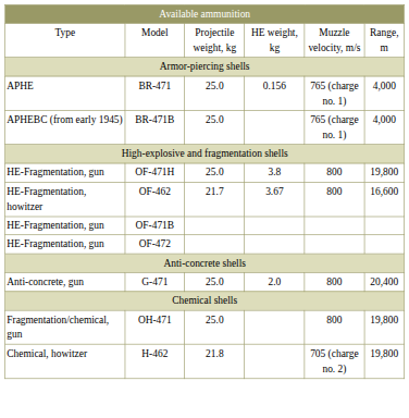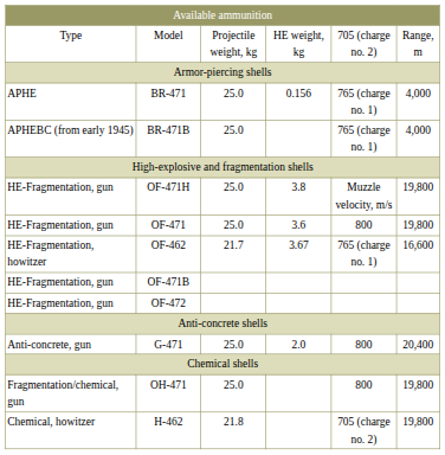 <table border=0 cellspacing=0 cellpadding=2 style="margin:0 0 .5em 1em; width:95%; background:#fff; border-collapse:collapse; border:1px solid #996; line-height:1.5; font-size:95%">
 <tr style="vertical-align:top; text-align:center; border:1px solid #996; background-color:#996; color:#fff">
 <td colspan="6">Available ammunition</td>
 </tr>
 <tr style="vertical-align:top; text-align:center; border:1px solid #996;">
 <td width="30%" style="border:1px solid #996">Type</td>
 <td width="15%" style="border:1px solid #996">Model</td>
 <td width="15%" style="border:1px solid #996">Projectile weight, kg</td>
 <td width="15%" style="border:1px solid #996">HE weight, kg</td>
-<td width="15%" style="border:1px solid #996">Muzzle velocity, m/s</td>
+<td style="border:1px solid #996">705 (charge no. 2)</td>
 <td width="10%" style="border:1px solid #996">Range, m</td>
 </tr>
 <tr style="vertical-align:top; text-align:center; border:1px solid #996; background-color:#ddb;">
 <td colspan="6">Armor-piercing shells</td>
 </tr>
 <tr style="vertical-align:top; text-align:center;">
 <td style="border:1px solid #996; text-align:left">АРНЕ</td>
 <td style="border:1px solid #996">BR-471</td>
 <td style="border:1px solid #996">25.0</td>
 <td style="border:1px solid #996">0.156</td>
 <td style="border:1px solid #996">765 (charge no. 1)</td>
 <td style="border:1px solid #996">4,000</td>
 </tr>
 <tr style="vertical-align:top; text-align:center;">
 <td style="border:1px solid #996; text-align:left">АРНЕВС (from early 1945)</td>
 <td style="border:1px solid #996">BR-471B</td>
 <td style="border:1px solid #996">25.0</td>
 <td style="border:1px solid #996"></td>
 <td style="border:1px solid #996">765 (charge no. 1)</td>
 <td style="border:1px solid #996">4,000</td>
 </tr>
 <tr style="vertical-align:top; text-align:center; border:1px solid #996; background-color:#ddb;">
 <td colspan="6">High-explosive and fragmentation shells</td>
 </tr>
 <tr style="vertical-align:top; text-align:center;">
 <td style="border:1px solid #996; text-align:left">HE-Fragmentation, gun</td>
 <td style="border:1px solid #996">OF-471H</td>
 <td style="border:1px solid #996">25.0</td>
 <td style="border:1px solid #996">3.8</td>
+<td width="15%" style="border:1px solid #996">Muzzle velocity, m/s</td>
+<td style="border:1px solid #996">19,800</td>
+</tr>
+<tr style="vertical-align:top; text-align:center;">
+<td style="border:1px solid #996; text-align:left">HE-Fragmentation, gun</td>
+<td style="border:1px solid #996">OF-471</td>
+<td style="border:1px solid #996">25.0</td>
+<td style="border:1px solid #996">3.6</td>
 <td style="border:1px solid #996">800</td>
 <td style="border:1px solid #996">19,800</td>
 </tr>
 <tr style="vertical-align:top; text-align:center;">
 <td style="border:1px solid #996; text-align:left">HE-Fragmentation, howitzer</td>
 <td style="border:1px solid #996">OF-462</td>
 <td style="border:1px solid #996">21.7</td>
 <td style="border:1px solid #996">3.67</td>
-<td style="border:1px solid #996">800</td>
+<td style="border:1px solid #996">765 (charge no. 1)</td>
 <td style="border:1px solid #996">16,600</td>
 </tr>
 <tr style="vertical-align:top; text-align:center;">
 <td style="border:1px solid #996; text-align:left">HE-Fragmentation, gun</td>
 <td style="border:1px solid #996">OF-471В</td>
 <td style="border:1px solid #996"></td>
 <td style="border:1px solid #996"></td>
 <td style="border:1px solid #996"></td>
 <td style="border:1px solid #996"></td>
 </tr>
 <tr style="vertical-align:top; text-align:center;">
 <td style="border:1px solid #996; text-align:left">HE-Fragmentation, gun</td>
 <td style="border:1px solid #996">OF-472</td>
 <td style="border:1px solid #996"></td>
 <td style="border:1px solid #996"></td>
 <td style="border:1px solid #996"></td>
 <td style="border:1px solid #996"></td>
 </tr>
 <tr style="vertical-align:top; text-align:center; border:1px solid #996; background-color:#ddb;">
 <td colspan="6">Anti-concrete shells</td>
 </tr>
 <tr style="vertical-align:top; text-align:center;">
 <td style="border:1px solid #996; text-align:left">Anti-concrete, gun</td>
 <td style="border:1px solid #996">G-471</td>
 <td style="border:1px solid #996">25.0</td>
 <td style="border:1px solid #996">2.0</td>
 <td style="border:1px solid #996">800</td>
 <td style="border:1px solid #996">20,400</td>
 </tr>
 <tr style="vertical-align:top; text-align:center; border:1px solid #996; background-color:#ddb;">
 <td colspan="6">Chemical shells</td>
 </tr>
 <tr style="vertical-align:top; text-align:center;">
 <td style="border:1px solid #996; text-align:left">Fragmentation/chemical, gun</td>
 <td style="border:1px solid #996">OH-471</td>
 <td style="border:1px solid #996">25.0</td>
 <td style="border:1px solid #996"></td>
 <td style="border:1px solid #996">800</td>
 <td style="border:1px solid #996">19,800</td>
 </tr>
 <tr style="vertical-align:top; text-align:center;">
 <td style="border:1px solid #996; text-align:left">Chemical, howitzer</td>
 <td style="border:1px solid #996">H-462</td>
 <td style="border:1px solid #996">21.8</td>
 <td style="border:1px solid #996"></td>
 <td style="border:1px solid #996">705 (charge no. 2)</td>
 <td style="border:1px solid #996">19,800</td>
 </tr>
 </table>
